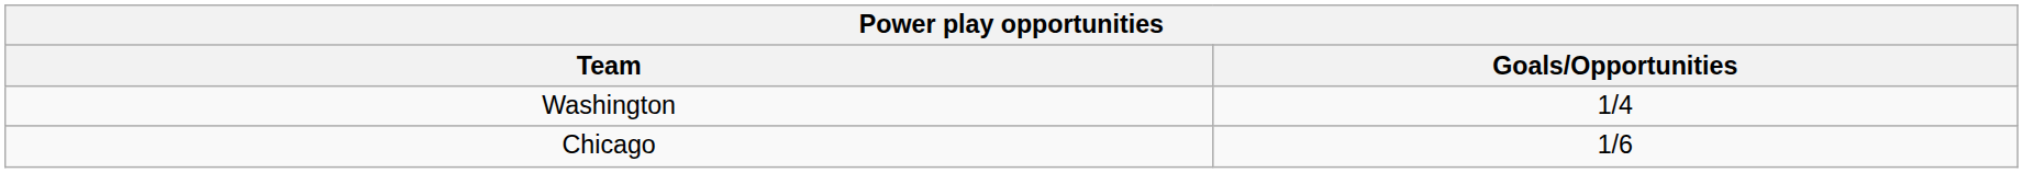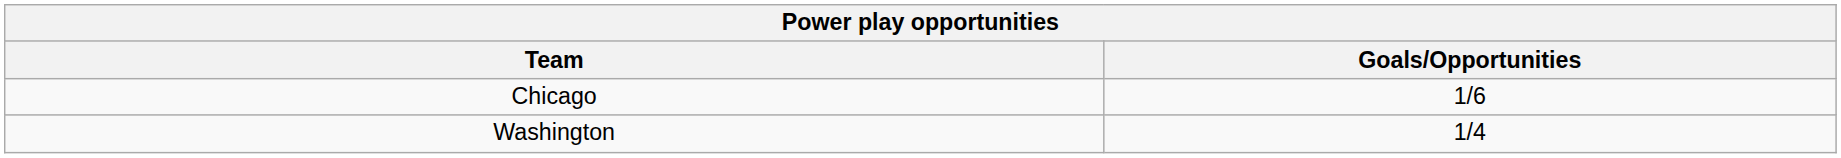 <table class="wikitable" style="width:100%;text-align: center;">
 <tr>
 <th colspan=2>Power play opportunities</th>
 </tr>
 <tr>
 <th style="width:60%;">Team</th>
 <th style="width:40%;">Goals/Opportunities</th>
 </tr>
 <tr>
+<td>Chicago</td>
+<td>1/6</td>
+</tr>
+<tr>
 <td>Washington</td>
 <td>1/4</td>
 </tr>
-<tr>
-<td>Chicago</td>
-<td>1/6</td>
-</tr>
 </table>
